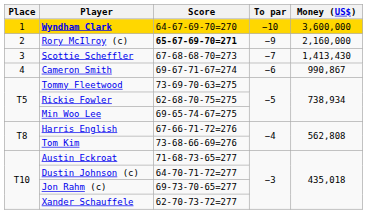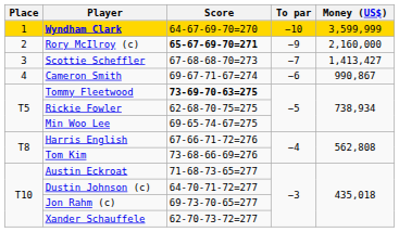 <table class="wikitable" style="width:40em;margin-bottom:0;">
 <tr>
 <th>Place</th>
 <th>Player</th>
 <th>Score</th>
 <th>To par</th>
 <th>Money (<a href='#'>US$</a>)</th>
 </tr>
 <tr style="background:gold">
 <td align=center>1</td>
 <td> <strong><a href='#'>Wyndham Clark</a></strong></td>
 <td>64-67-69-70=270</td>
 <td align=center>−10</td>
-<td align=center>3,600,000</td>
+<td align=center>3,599,999</td>
 </tr>
 <tr>
 <td align=center>2</td>
 <td> <a href='#'>Rory McIlroy</a> (c)</td>
 <td><strong>65-67-69-70=271</strong></td>
 <td align=center>−9</td>
 <td align=center>2,160,000</td>
 </tr>
 <tr>
 <td align=center>3</td>
 <td> <a href='#'>Scottie Scheffler</a></td>
 <td>67-68-68-70=273</td>
 <td align=center>−7</td>
-<td align=center>1,413,430</td>
+<td align=center>1,413,427</td>
 </tr>
 <tr>
 <td align=center>4</td>
 <td> <a href='#'>Cameron Smith</a></td>
 <td>69-67-71-67=274</td>
 <td align=center>−6</td>
 <td align=center>990,867</td>
 </tr>
 <tr>
 <td rowspan=3 align=center>T5</td>
 <td> <a href='#'>Tommy Fleetwood</a></td>
-<td>73-69-70-63=275</td>
+<td><strong>73-69-70-63=275</strong></td>
 <td rowspan=3 align=center>−5</td>
 <td rowspan=3 align=center>738,934</td>
 </tr>
 <tr>
 <td> <a href='#'>Rickie Fowler</a></td>
 <td>62-68-70-75=275</td>
 </tr>
 <tr>
 <td> <a href='#'>Min Woo Lee</a></td>
 <td>69-65-74-67=275</td>
 </tr>
 <tr>
 <td rowspan=2 align=center>T8</td>
 <td> <a href='#'>Harris English</a></td>
 <td>67-66-71-72=276</td>
 <td rowspan=2 align=center>−4</td>
 <td rowspan=2 align=center>562,808</td>
 </tr>
 <tr>
 <td> <a href='#'>Tom Kim</a></td>
 <td>73-68-66-69=276</td>
 </tr>
 <tr>
 <td rowspan=4 align=center>T10</td>
 <td> <a href='#'>Austin Eckroat</a></td>
 <td>71-68-73-65=277</td>
 <td rowspan=4 align=center>−3</td>
 <td rowspan=4 align=center>435,018</td>
 </tr>
 <tr>
 <td> <a href='#'>Dustin Johnson</a> (c)</td>
 <td>64-70-71-72=277</td>
 </tr>
 <tr>
 <td> <a href='#'>Jon Rahm</a> (c)</td>
 <td>69-73-70-65=277</td>
 </tr>
 <tr>
 <td> <a href='#'>Xander Schauffele</a></td>
 <td>62-70-73-72=277</td>
 </tr>
 </table>
